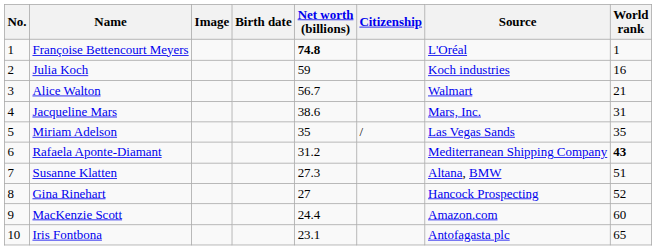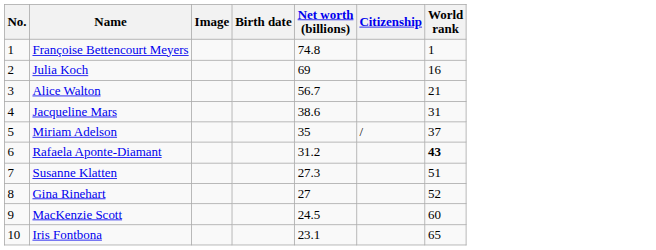 <table class="wikitable sortable">
 <tr>
 <th>No.</th>
 <th>Name</th>
 <th>Image</th>
 <th>Birth date</th>
 <th><a href='#'>Net worth</a> <br>(billions)</th>
 <th><a href='#'>Citizenship</a></th>
-<th>Source</th>
 <th>World<br>rank</th>
 </tr>
 <tr>
 <td> 1</td>
 <td><a href='#'>Françoise Bettencourt Meyers</a></td>
 <td></td>
 <td></td>
-<td><strong> 74.8</strong></td>
+<td> 74.8</td>
 <td></td>
-<td><a href='#'>L'Oréal</a></td>
 <td> 1</td>
 </tr>
 <tr>
 <td> 2</td>
 <td><a href='#'>Julia Koch</a></td>
 <td></td>
 <td></td>
-<td> 59</td>
+<td> 69</td>
 <td></td>
-<td><a href='#'>Koch industries</a></td>
 <td> 16</td>
 </tr>
 <tr>
 <td> 3</td>
 <td><a href='#'>Alice Walton</a></td>
 <td></td>
 <td></td>
 <td> 56.7</td>
 <td></td>
-<td><a href='#'>Walmart</a></td>
 <td> 21</td>
 </tr>
 <tr>
 <td> 4</td>
 <td><a href='#'>Jacqueline Mars</a></td>
 <td></td>
 <td></td>
 <td> 38.6</td>
 <td></td>
-<td><a href='#'>Mars, Inc.</a></td>
 <td> 31</td>
 </tr>
 <tr>
 <td> 5</td>
 <td><a href='#'>Miriam Adelson</a></td>
 <td></td>
 <td></td>
 <td> 35</td>
 <td> / </td>
-<td><a href='#'>Las Vegas Sands</a></td>
-<td> 35</td>
+<td> 37</td>
 </tr>
 <tr>
 <td> 6</td>
 <td><a href='#'>Rafaela Aponte-Diamant</a></td>
 <td></td>
 <td></td>
 <td> 31.2</td>
 <td></td>
-<td><a href='#'>Mediterranean Shipping Company</a></td>
 <td><strong> 43</strong></td>
 </tr>
 <tr>
 <td> 7</td>
 <td><a href='#'>Susanne Klatten</a></td>
 <td></td>
 <td></td>
 <td> 27.3</td>
 <td></td>
-<td><a href='#'>Altana</a>, <a href='#'>BMW</a></td>
 <td> 51</td>
 </tr>
 <tr>
 <td> 8</td>
 <td><a href='#'>Gina Rinehart</a></td>
 <td></td>
 <td></td>
 <td> 27</td>
 <td></td>
-<td><a href='#'>Hancock Prospecting</a></td>
 <td> 52</td>
 </tr>
 <tr>
 <td> 9</td>
 <td><a href='#'>MacKenzie Scott</a></td>
 <td></td>
 <td></td>
-<td> 24.4</td>
+<td> 24.5</td>
 <td></td>
-<td><a href='#'>Amazon.com</a></td>
 <td> 60</td>
 </tr>
 <tr>
 <td> 10</td>
 <td><a href='#'>Iris Fontbona</a></td>
 <td></td>
 <td></td>
 <td> 23.1</td>
 <td></td>
-<td><a href='#'>Antofagasta plc</a></td>
 <td> 65</td>
 </tr>
 </table>
